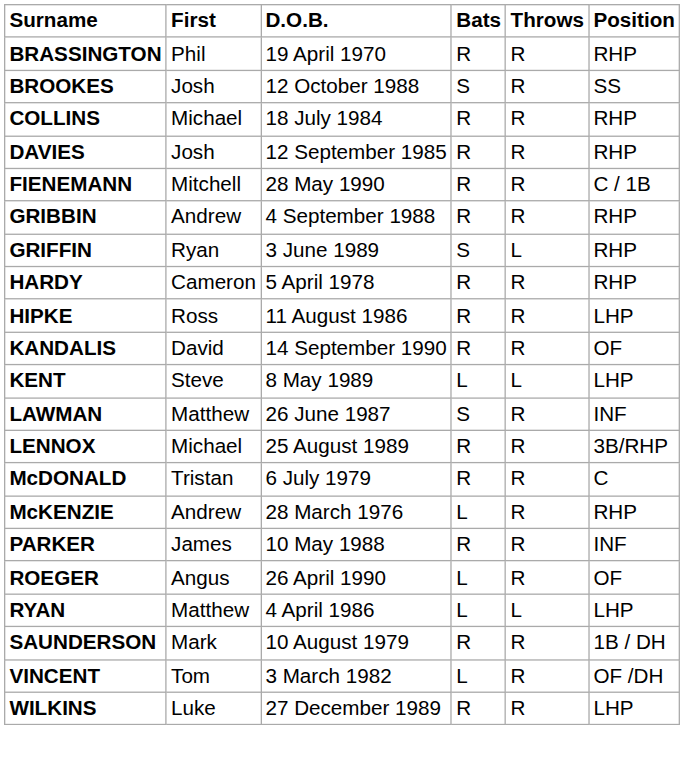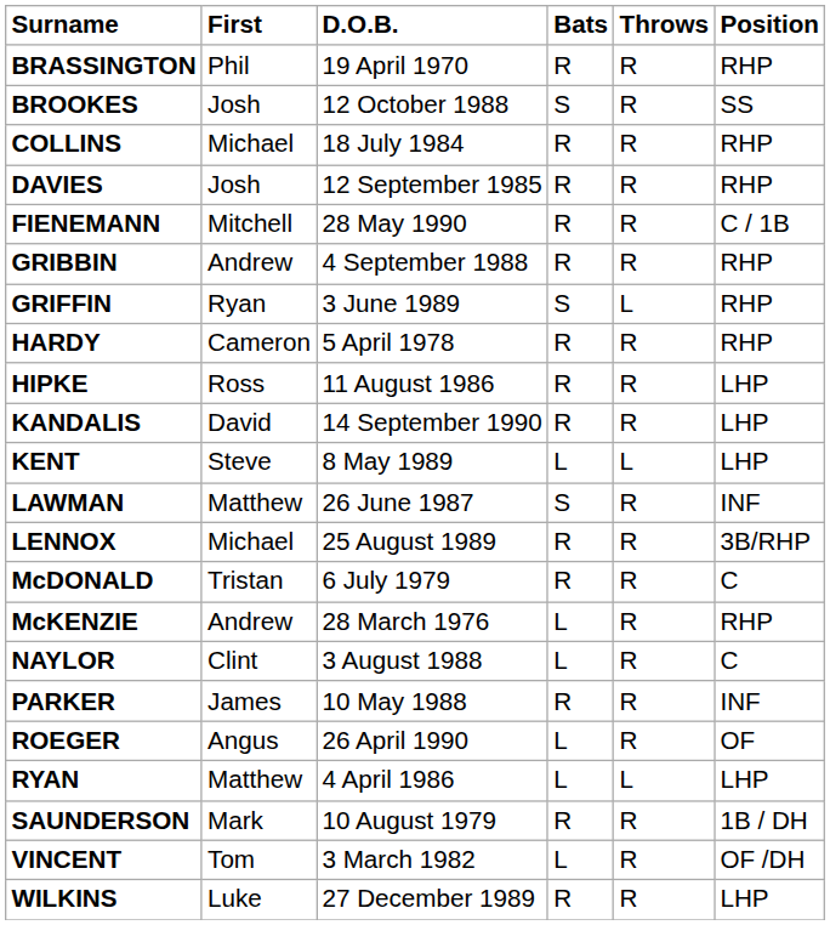 <table class="wikitable">
 <tr bgcolor="#FFFFFF">
 <td><strong>Surname</strong></td>
 <td><strong>First</strong></td>
 <td><strong>D.O.B.</strong></td>
 <td><strong>Bats</strong></td>
 <td><strong>Throws</strong></td>
 <td><strong>Position</strong></td>
 </tr>
 <tr bgcolor="#FFFFFF">
 <td><strong>BRASSINGTON</strong></td>
 <td>Phil</td>
 <td>19 April 1970</td>
 <td>R</td>
 <td>R</td>
 <td>RHP</td>
 </tr>
 <tr bgcolor="#FFFFFF">
 <td><strong>BROOKES</strong></td>
 <td>Josh</td>
 <td>12 October 1988</td>
 <td>S</td>
 <td>R</td>
 <td>SS</td>
 </tr>
 <tr bgcolor="#FFFFFF">
 <td><strong>COLLINS</strong></td>
 <td>Michael</td>
 <td>18 July 1984</td>
 <td>R</td>
 <td>R</td>
 <td>RHP</td>
 </tr>
 <tr bgcolor="#FFFFFF">
 <td><strong>DAVIES</strong></td>
 <td>Josh</td>
 <td>12 September 1985</td>
 <td>R</td>
 <td>R</td>
 <td>RHP</td>
 </tr>
 <tr bgcolor="#FFFFFF">
 <td><strong>FIENEMANN</strong></td>
 <td>Mitchell</td>
 <td>28 May 1990</td>
 <td>R</td>
 <td>R</td>
 <td>C / 1B</td>
 </tr>
 <tr bgcolor="#FFFFFF">
 <td><strong>GRIBBIN</strong></td>
 <td>Andrew</td>
 <td>4 September 1988</td>
 <td>R</td>
 <td>R</td>
 <td>RHP</td>
 </tr>
 <tr bgcolor="#FFFFFF">
 <td><strong>GRIFFIN</strong></td>
 <td>Ryan</td>
 <td>3 June 1989</td>
 <td>S</td>
 <td>L</td>
 <td>RHP</td>
 </tr>
 <tr bgcolor="#FFFFFF">
 <td><strong>HARDY</strong></td>
 <td>Cameron</td>
 <td>5 April 1978</td>
 <td>R</td>
 <td>R</td>
 <td>RHP</td>
 </tr>
 <tr bgcolor="#FFFFFF">
 <td><strong>HIPKE</strong></td>
 <td>Ross</td>
 <td>11 August 1986</td>
 <td>R</td>
 <td>R</td>
 <td>LHP</td>
 </tr>
 <tr bgcolor="#FFFFFF">
 <td><strong>KANDALIS</strong></td>
 <td>David</td>
 <td>14 September 1990</td>
 <td>R</td>
 <td>R</td>
-<td>OF</td>
+<td>LHP</td>
 </tr>
 <tr bgcolor="#FFFFFF">
 <td><strong>KENT</strong></td>
 <td>Steve</td>
 <td>8 May 1989</td>
 <td>L</td>
 <td>L</td>
 <td>LHP</td>
 </tr>
 <tr bgcolor="#FFFFFF">
 <td><strong>LAWMAN</strong></td>
 <td>Matthew</td>
 <td>26 June 1987</td>
 <td>S</td>
 <td>R</td>
 <td>INF</td>
 </tr>
 <tr bgcolor="#FFFFFF">
 <td><strong>LENNOX</strong></td>
 <td>Michael</td>
 <td>25 August 1989</td>
 <td>R</td>
 <td>R</td>
 <td>3B/RHP</td>
 </tr>
 <tr bgcolor="#FFFFFF">
 <td><strong>McDONALD</strong></td>
 <td>Tristan</td>
 <td>6 July 1979</td>
 <td>R</td>
 <td>R</td>
 <td>C</td>
 </tr>
 <tr bgcolor="#FFFFFF">
 <td><strong>McKENZIE</strong></td>
 <td>Andrew</td>
 <td>28 March 1976</td>
 <td>L</td>
 <td>R</td>
 <td>RHP</td>
+</tr>
+<tr bgcolor="#FFFFFF">
+<td><strong>NAYLOR</strong></td>
+<td>Clint</td>
+<td>3 August 1988</td>
+<td>L</td>
+<td>R</td>
+<td>C</td>
 </tr>
 <tr bgcolor="#FFFFFF">
 <td><strong>PARKER</strong></td>
 <td>James</td>
 <td>10 May 1988</td>
 <td>R</td>
 <td>R</td>
 <td>INF</td>
 </tr>
 <tr bgcolor="#FFFFFF">
 <td><strong>ROEGER</strong></td>
 <td>Angus</td>
 <td>26 April 1990</td>
 <td>L</td>
 <td>R</td>
 <td>OF</td>
 </tr>
 <tr bgcolor="#FFFFFF">
 <td><strong>RYAN</strong></td>
 <td>Matthew</td>
 <td>4 April 1986</td>
 <td>L</td>
 <td>L</td>
 <td>LHP</td>
 </tr>
 <tr bgcolor="#FFFFFF">
 <td><strong>SAUNDERSON</strong></td>
 <td>Mark</td>
 <td>10 August 1979</td>
 <td>R</td>
 <td>R</td>
 <td>1B / DH</td>
 </tr>
 <tr bgcolor="#FFFFFF">
 <td><strong>VINCENT</strong></td>
 <td>Tom</td>
 <td>3 March 1982</td>
 <td>L</td>
 <td>R</td>
 <td>OF /DH</td>
 </tr>
 <tr bgcolor="#FFFFFF">
 <td><strong>WILKINS</strong></td>
 <td>Luke</td>
 <td>27 December 1989</td>
 <td>R</td>
 <td>R</td>
 <td>LHP</td>
 </tr>
 </table>
